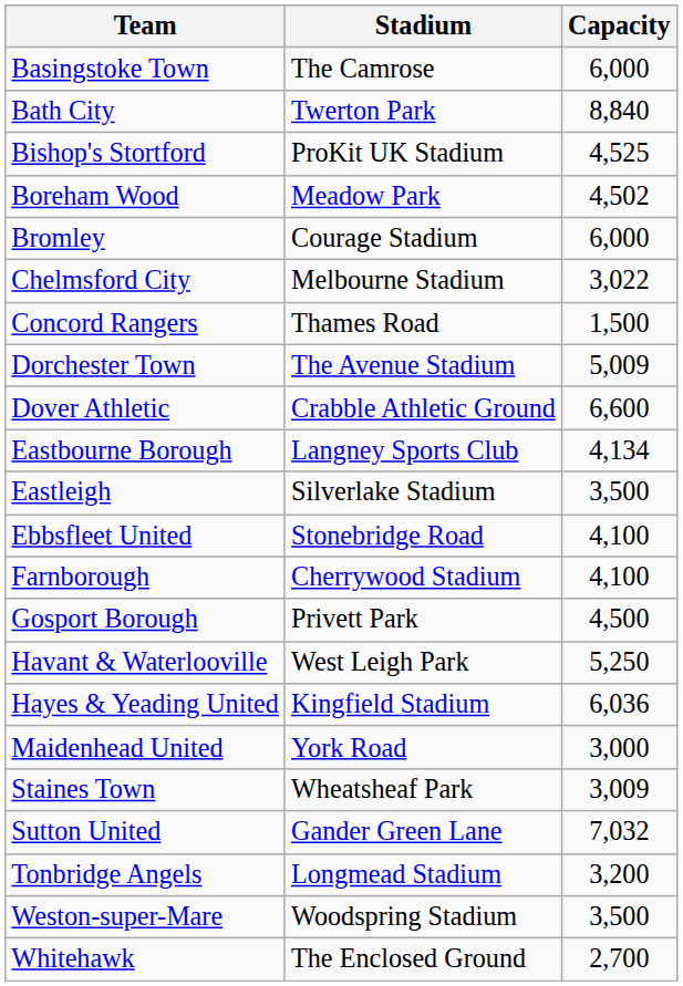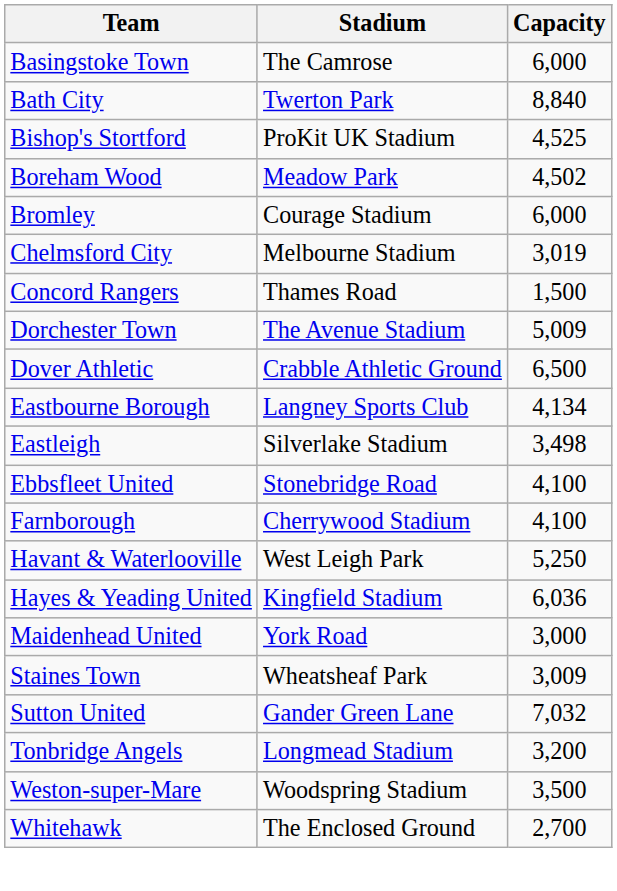 <table class="wikitable sortable">
 <tr>
 <th>Team</th>
 <th>Stadium</th>
 <th>Capacity</th>
 </tr>
 <tr>
 <td><a href='#'>Basingstoke Town</a></td>
 <td>The Camrose</td>
 <td align="center">6,000</td>
 </tr>
 <tr>
 <td><a href='#'>Bath City</a></td>
 <td><a href='#'>Twerton Park</a></td>
 <td align="center">8,840</td>
 </tr>
 <tr>
 <td><a href='#'>Bishop's Stortford</a></td>
 <td>ProKit UK Stadium</td>
 <td align="center">4,525</td>
 </tr>
 <tr>
 <td><a href='#'>Boreham Wood</a></td>
 <td><a href='#'>Meadow Park</a></td>
 <td align="center">4,502</td>
 </tr>
 <tr>
 <td><a href='#'>Bromley</a></td>
 <td>Courage Stadium</td>
 <td align="center">6,000</td>
 </tr>
 <tr>
 <td><a href='#'>Chelmsford City</a></td>
 <td>Melbourne Stadium</td>
-<td align="center">3,022</td>
+<td align="center">3,019</td>
 </tr>
 <tr>
 <td><a href='#'>Concord Rangers</a></td>
 <td>Thames Road</td>
 <td align="center">1,500</td>
 </tr>
 <tr>
 <td><a href='#'>Dorchester Town</a></td>
 <td><a href='#'>The Avenue Stadium</a></td>
 <td align="center">5,009</td>
 </tr>
 <tr>
 <td><a href='#'>Dover Athletic</a></td>
 <td><a href='#'>Crabble Athletic Ground</a></td>
-<td align="center">6,600</td>
+<td align="center">6,500</td>
 </tr>
 <tr>
 <td><a href='#'>Eastbourne Borough</a></td>
 <td><a href='#'>Langney Sports Club</a></td>
 <td align="center">4,134</td>
 </tr>
 <tr>
 <td><a href='#'>Eastleigh</a></td>
 <td>Silverlake Stadium</td>
-<td align="center">3,500</td>
+<td align="center">3,498</td>
 </tr>
 <tr>
 <td><a href='#'>Ebbsfleet United</a></td>
 <td><a href='#'>Stonebridge Road</a></td>
 <td align="center">4,100</td>
 </tr>
 <tr>
 <td><a href='#'>Farnborough</a></td>
 <td><a href='#'>Cherrywood Stadium</a></td>
 <td align="center">4,100</td>
-</tr>
-<tr>
-<td><a href='#'>Gosport Borough</a></td>
-<td>Privett Park</td>
-<td align="center">4,500</td>
 </tr>
 <tr>
 <td><a href='#'>Havant & Waterlooville</a></td>
 <td>West Leigh Park</td>
 <td align="center">5,250</td>
 </tr>
 <tr>
 <td><a href='#'>Hayes & Yeading United</a></td>
 <td><a href='#'>Kingfield Stadium</a></td>
 <td align="center">6,036</td>
 </tr>
 <tr>
 <td><a href='#'>Maidenhead United</a></td>
 <td><a href='#'>York Road</a></td>
 <td align="center">3,000</td>
 </tr>
 <tr>
 <td><a href='#'>Staines Town</a></td>
 <td>Wheatsheaf Park</td>
 <td align="center">3,009</td>
 </tr>
 <tr>
 <td><a href='#'>Sutton United</a></td>
 <td><a href='#'>Gander Green Lane</a></td>
 <td align="center">7,032</td>
 </tr>
 <tr>
 <td><a href='#'>Tonbridge Angels</a></td>
 <td><a href='#'>Longmead Stadium</a></td>
 <td align="center">3,200</td>
 </tr>
 <tr>
 <td><a href='#'>Weston-super-Mare</a></td>
 <td>Woodspring Stadium</td>
 <td align="center">3,500</td>
 </tr>
 <tr>
 <td><a href='#'>Whitehawk</a></td>
 <td>The Enclosed Ground</td>
 <td align="center">2,700</td>
 </tr>
 </table>
